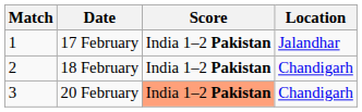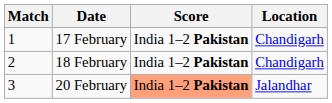 <table class="wikitable">
 <tr>
 <th>Match</th>
 <th>Date</th>
 <th>Score</th>
 <th>Location</th>
 </tr>
 <tr>
 <td>1</td>
 <td>17 February</td>
 <td>India 1–2 <strong>Pakistan</strong></td>
-<td><a href='#'>Jalandhar</a></td>
+<td><a href='#'>Chandigarh</a></td>
 </tr>
 <tr>
 <td>2</td>
 <td>18 February</td>
 <td>India 1–2 <strong>Pakistan</strong></td>
 <td><a href='#'>Chandigarh</a></td>
 </tr>
 <tr>
 <td>3</td>
 <td>20 February</td>
 <td style="background: lightsalmon;">India 1–2 <strong>Pakistan</strong></td>
-<td><a href='#'>Chandigarh</a></td>
+<td><a href='#'>Jalandhar</a></td>
 </tr>
 </table>
